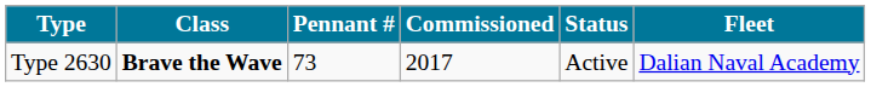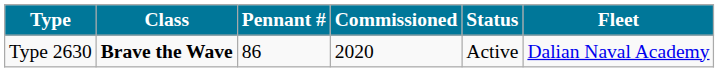 <table class="wikitable">
 <tr>
 <th style="background:#079;color:#fff;">Type</th>
 <th style="background:#079;color:#fff;">Class</th>
 <th style="background:#079;color:#fff;">Pennant #</th>
 <th style="background:#079;color:#fff;">Commissioned</th>
 <th style="background:#079;color:#fff;">Status</th>
 <th style="background:#079;color:#fff;">Fleet</th>
 </tr>
 <tr>
 <td>Type 2630</td>
 <td><strong>Brave the Wave</strong></td>
-<td>73</td>
-<td>2017</td>
+<td>86</td>
+<td>2020</td>
 <td>Active</td>
 <td><a href='#'>Dalian Naval Academy</a></td>
 </tr>
 </table>
